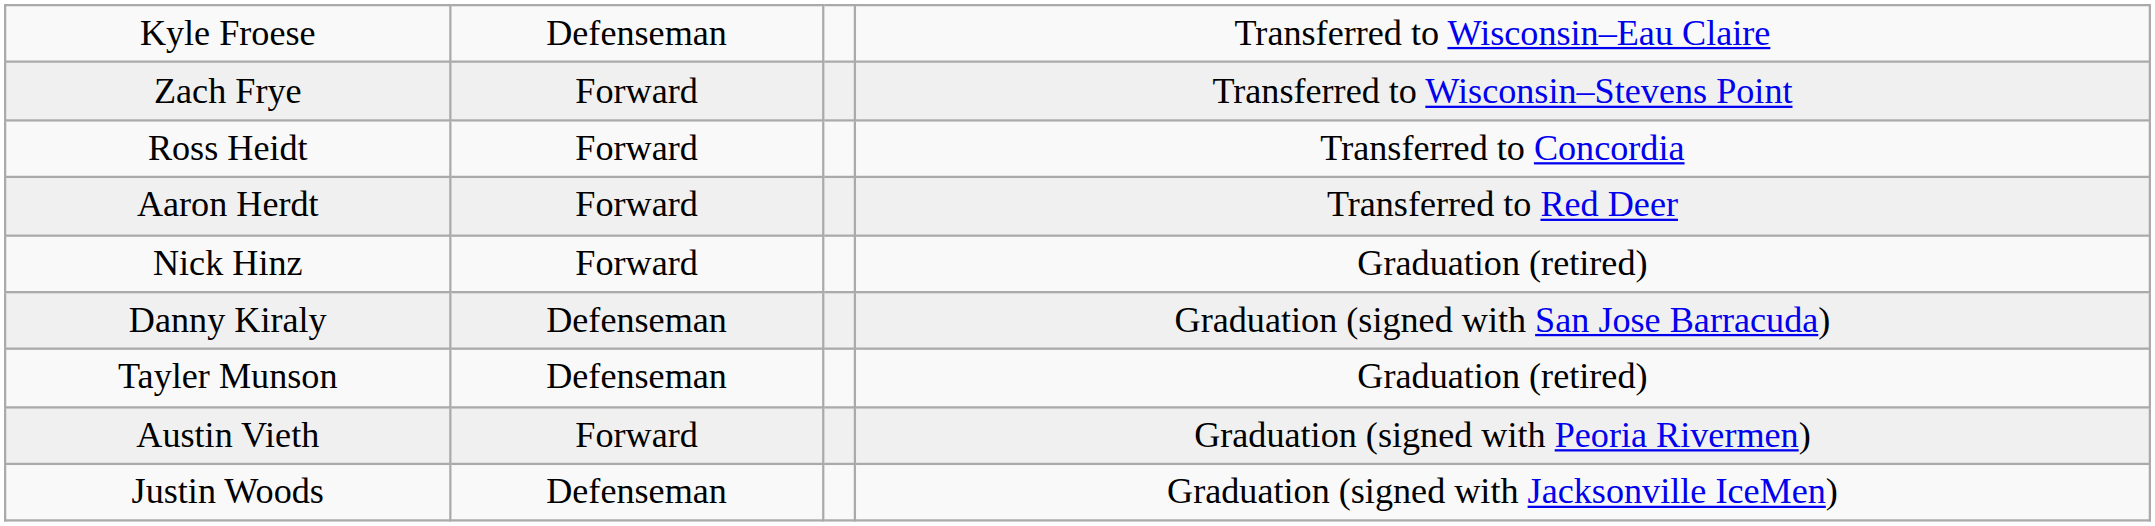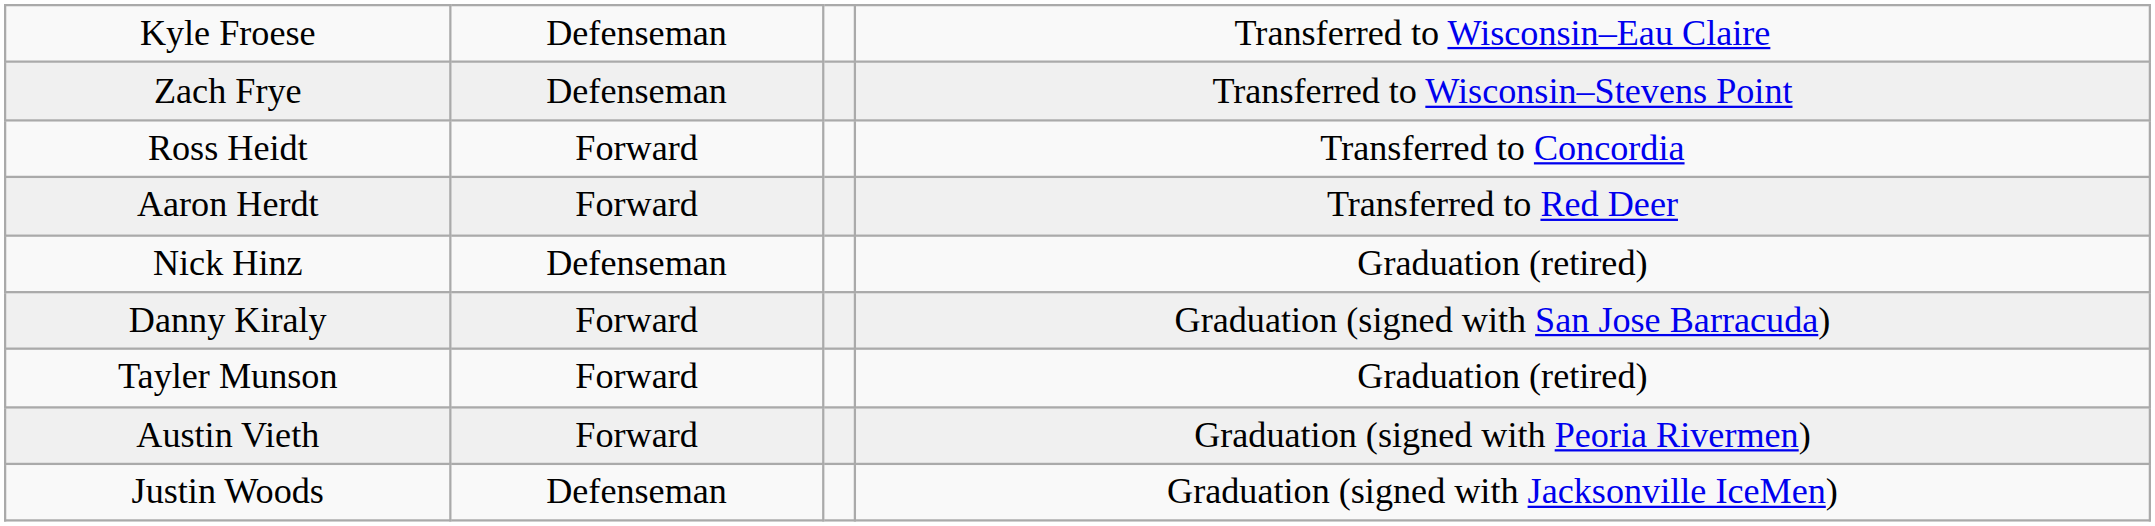 <table class="wikitable" width="60%">
 <tr align="center" bgcolor="">
 <td>Kyle Froese</td>
 <td>Defenseman</td>
 <td></td>
 <td>Transferred to <a href='#'>Wisconsin–Eau Claire</a></td>
 </tr>
 <tr align="center" bgcolor="f0f0f0">
 <td>Zach Frye</td>
-<td>Forward</td>
+<td>Defenseman</td>
 <td></td>
 <td>Transferred to <a href='#'>Wisconsin–Stevens Point</a></td>
 </tr>
 <tr align="center" bgcolor="">
 <td>Ross Heidt</td>
 <td>Forward</td>
 <td></td>
 <td>Transferred to <a href='#'>Concordia</a></td>
 </tr>
 <tr align="center" bgcolor="f0f0f0">
 <td>Aaron Herdt</td>
 <td>Forward</td>
 <td></td>
 <td>Transferred to <a href='#'>Red Deer</a></td>
 </tr>
 <tr align="center" bgcolor="">
 <td>Nick Hinz</td>
-<td>Forward</td>
+<td>Defenseman</td>
 <td></td>
 <td>Graduation (retired)</td>
 </tr>
 <tr align="center" bgcolor="f0f0f0">
 <td>Danny Kiraly</td>
-<td>Defenseman</td>
+<td>Forward</td>
 <td></td>
 <td>Graduation (signed with <a href='#'>San Jose Barracuda</a>)</td>
 </tr>
 <tr align="center" bgcolor="">
 <td>Tayler Munson</td>
-<td>Defenseman</td>
+<td>Forward</td>
 <td></td>
 <td>Graduation (retired)</td>
 </tr>
 <tr align="center" bgcolor="f0f0f0">
 <td>Austin Vieth</td>
 <td>Forward</td>
 <td></td>
 <td>Graduation (signed with <a href='#'>Peoria Rivermen</a>)</td>
 </tr>
 <tr align="center" bgcolor="">
 <td>Justin Woods</td>
 <td>Defenseman</td>
 <td></td>
 <td>Graduation (signed with <a href='#'>Jacksonville IceMen</a>)</td>
 </tr>
 </table>
